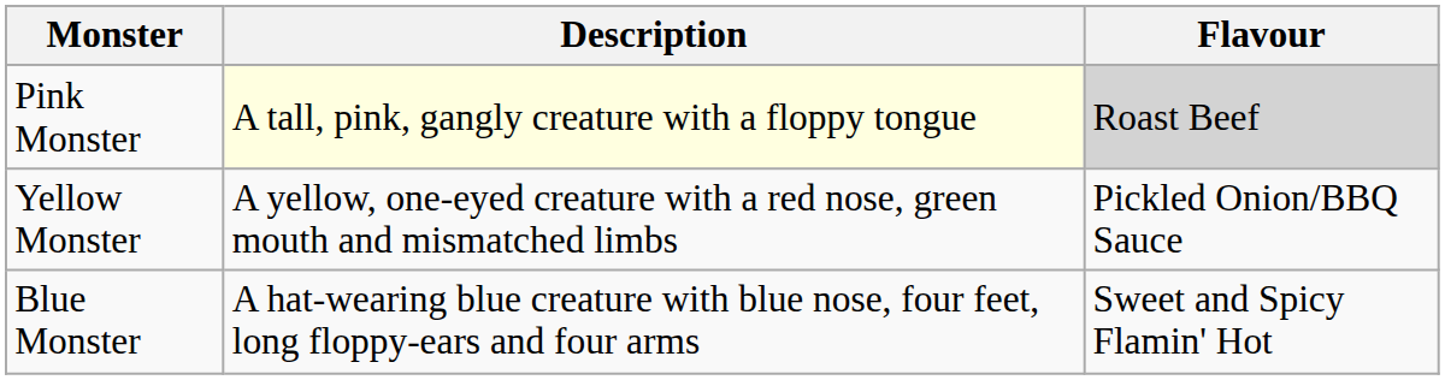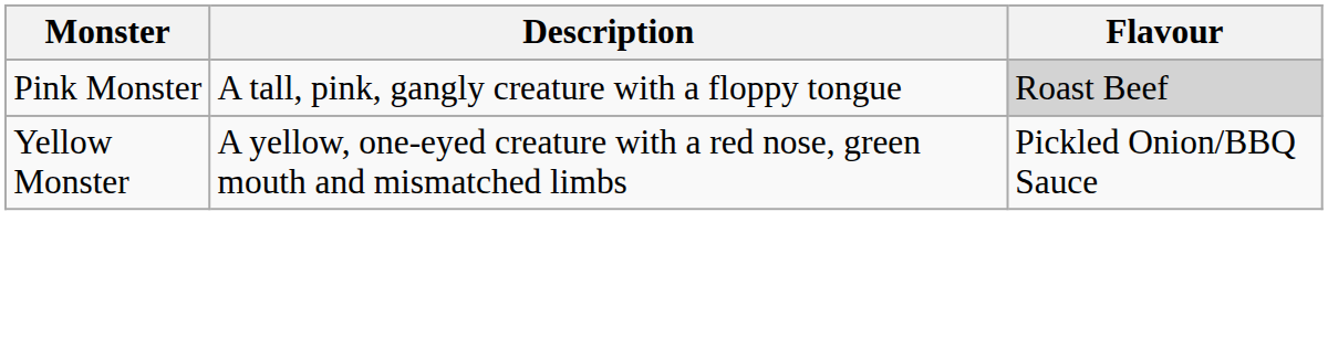 <table class="wikitable">
 <tr>
 <th>Monster</th>
 <th>Description</th>
 <th>Flavour</th>
 </tr>
 <tr>
 <td>Pink Monster</td>
-<td style="background: lightyellow;">A tall, pink, gangly creature with a floppy tongue</td>
+<td>A tall, pink, gangly creature with a floppy tongue</td>
 <td style="background: lightgrey;">Roast Beef</td>
 </tr>
 <tr>
 <td>Yellow Monster</td>
 <td>A yellow, one-eyed creature with a red nose, green mouth and mismatched limbs</td>
 <td>Pickled Onion/BBQ Sauce</td>
 </tr>
-<tr>
-<td>Blue Monster</td>
-<td>A hat-wearing blue creature with blue nose, four feet, long floppy-ears and four arms</td>
-<td>Sweet and Spicy Flamin' Hot</td>
-</tr>
 </table>
